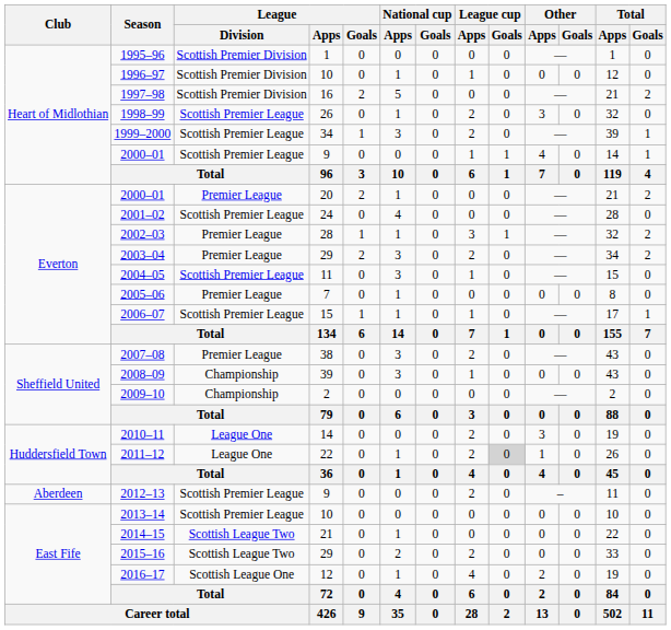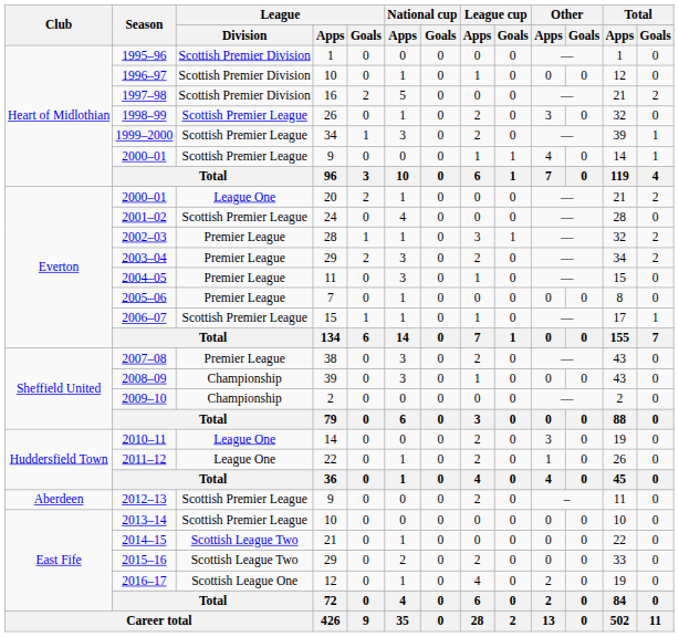 <table class="wikitable" style="text-align:center">
 <tr>
 <th rowspan="2">Club</th>
 <th rowspan="2">Season</th>
 <th colspan="3">League</th>
 <th colspan="2">National cup</th>
 <th colspan="2">League cup</th>
 <th colspan="2">Other</th>
 <th colspan="2">Total</th>
 </tr>
 <tr>
 <th>Division</th>
 <th>Apps</th>
 <th>Goals</th>
 <th>Apps</th>
 <th>Goals</th>
 <th>Apps</th>
 <th>Goals</th>
 <th>Apps</th>
 <th>Goals</th>
 <th>Apps</th>
 <th>Goals</th>
 </tr>
 <tr>
 <td rowspan="7"><a href='#'>Heart of Midlothian</a></td>
 <td><a href='#'>1995–96</a></td>
 <td><a href='#'>Scottish Premier Division</a></td>
 <td>1</td>
 <td>0</td>
 <td>0</td>
 <td>0</td>
 <td>0</td>
 <td>0</td>
 <td colspan="2">—</td>
 <td>1</td>
 <td>0</td>
 </tr>
 <tr>
 <td><a href='#'>1996–97</a></td>
 <td>Scottish Premier Division</td>
 <td>10</td>
 <td>0</td>
 <td>1</td>
 <td>0</td>
 <td>1</td>
 <td>0</td>
 <td>0</td>
 <td>0</td>
 <td>12</td>
 <td>0</td>
 </tr>
 <tr>
 <td><a href='#'>1997–98</a></td>
 <td>Scottish Premier Division</td>
 <td>16</td>
 <td>2</td>
 <td>5</td>
 <td>0</td>
 <td>0</td>
 <td>0</td>
 <td colspan="2">—</td>
 <td>21</td>
 <td>2</td>
 </tr>
 <tr>
 <td><a href='#'>1998–99</a></td>
 <td><a href='#'>Scottish Premier League</a></td>
 <td>26</td>
 <td>0</td>
 <td>1</td>
 <td>0</td>
 <td>2</td>
 <td>0</td>
 <td>3</td>
 <td>0</td>
 <td>32</td>
 <td>0</td>
 </tr>
 <tr>
 <td><a href='#'>1999–2000</a></td>
 <td>Scottish Premier League</td>
 <td>34</td>
 <td>1</td>
 <td>3</td>
 <td>0</td>
 <td>2</td>
 <td>0</td>
 <td colspan="2">—</td>
 <td>39</td>
 <td>1</td>
 </tr>
 <tr>
 <td><a href='#'>2000–01</a></td>
 <td>Scottish Premier League</td>
 <td>9</td>
 <td>0</td>
 <td>0</td>
 <td>0</td>
 <td>1</td>
 <td>1</td>
 <td>4</td>
 <td>0</td>
 <td>14</td>
 <td>1</td>
 </tr>
 <tr>
 <th colspan="2">Total</th>
 <th>96</th>
 <th>3</th>
 <th>10</th>
 <th>0</th>
 <th>6</th>
 <th>1</th>
 <th>7</th>
 <th>0</th>
 <th>119</th>
 <th>4</th>
 </tr>
 <tr>
 <td rowspan="8"><a href='#'>Everton</a></td>
 <td><a href='#'>2000–01</a></td>
-<td><a href='#'>Premier League</a></td>
+<td><a href='#'>League One</a></td>
 <td>20</td>
 <td>2</td>
 <td>1</td>
 <td>0</td>
 <td>0</td>
 <td>0</td>
 <td colspan="2">—</td>
 <td>21</td>
 <td>2</td>
 </tr>
 <tr>
 <td><a href='#'>2001–02</a></td>
 <td>Scottish Premier League</td>
 <td>24</td>
 <td>0</td>
 <td>4</td>
 <td>0</td>
 <td>0</td>
 <td>0</td>
 <td colspan="2">—</td>
 <td>28</td>
 <td>0</td>
 </tr>
 <tr>
 <td><a href='#'>2002–03</a></td>
 <td>Premier League</td>
 <td>28</td>
 <td>1</td>
 <td>1</td>
 <td>0</td>
 <td>3</td>
 <td>1</td>
 <td colspan="2">—</td>
 <td>32</td>
 <td>2</td>
 </tr>
 <tr>
 <td><a href='#'>2003–04</a></td>
 <td>Premier League</td>
 <td>29</td>
 <td>2</td>
 <td>3</td>
 <td>0</td>
 <td>2</td>
 <td>0</td>
 <td colspan="2">—</td>
 <td>34</td>
 <td>2</td>
 </tr>
 <tr>
 <td><a href='#'>2004–05</a></td>
-<td><a href='#'>Scottish Premier League</a></td>
+<td>Premier League</td>
 <td>11</td>
 <td>0</td>
 <td>3</td>
 <td>0</td>
 <td>1</td>
 <td>0</td>
 <td colspan="2">—</td>
 <td>15</td>
 <td>0</td>
 </tr>
 <tr>
 <td><a href='#'>2005–06</a></td>
 <td>Premier League</td>
 <td>7</td>
 <td>0</td>
 <td>1</td>
 <td>0</td>
 <td>0</td>
 <td>0</td>
 <td>0</td>
 <td>0</td>
 <td>8</td>
 <td>0</td>
 </tr>
 <tr>
 <td><a href='#'>2006–07</a></td>
 <td>Scottish Premier League</td>
 <td>15</td>
 <td>1</td>
 <td>1</td>
 <td>0</td>
 <td>1</td>
 <td>0</td>
 <td colspan="2">—</td>
 <td>17</td>
 <td>1</td>
 </tr>
 <tr>
 <th colspan="2">Total</th>
 <th>134</th>
 <th>6</th>
 <th>14</th>
 <th>0</th>
 <th>7</th>
 <th>1</th>
 <th>0</th>
 <th>0</th>
 <th>155</th>
 <th>7</th>
 </tr>
 <tr>
 <td rowspan="4"><a href='#'>Sheffield United</a></td>
 <td><a href='#'>2007–08</a></td>
 <td>Premier League</td>
 <td>38</td>
 <td>0</td>
 <td>3</td>
 <td>0</td>
 <td>2</td>
 <td>0</td>
 <td colspan="2">—</td>
 <td>43</td>
 <td>0</td>
 </tr>
 <tr>
 <td><a href='#'>2008–09</a></td>
 <td>Championship</td>
 <td>39</td>
 <td>0</td>
 <td>3</td>
 <td>0</td>
 <td>1</td>
 <td>0</td>
 <td>0</td>
 <td>0</td>
 <td>43</td>
 <td>0</td>
 </tr>
 <tr>
 <td><a href='#'>2009–10</a></td>
 <td>Championship</td>
 <td>2</td>
 <td>0</td>
 <td>0</td>
 <td>0</td>
 <td>0</td>
 <td>0</td>
 <td colspan="2">—</td>
 <td>2</td>
 <td>0</td>
 </tr>
 <tr>
 <th colspan="2">Total</th>
 <th>79</th>
 <th>0</th>
 <th>6</th>
 <th>0</th>
 <th>3</th>
 <th>0</th>
 <th>0</th>
 <th>0</th>
 <th>88</th>
 <th>0</th>
 </tr>
 <tr>
 <td rowspan="3"><a href='#'>Huddersfield Town</a></td>
 <td><a href='#'>2010–11</a></td>
 <td><a href='#'>League One</a></td>
 <td>14</td>
 <td>0</td>
 <td>0</td>
 <td>0</td>
 <td>2</td>
 <td>0</td>
 <td>3</td>
 <td>0</td>
 <td>19</td>
 <td>0</td>
 </tr>
 <tr>
 <td><a href='#'>2011–12</a></td>
 <td>League One</td>
 <td>22</td>
 <td>0</td>
 <td>1</td>
 <td>0</td>
 <td>2</td>
-<td style="background: lightgrey;">0</td>
+<td>0</td>
 <td>1</td>
 <td>0</td>
 <td>26</td>
 <td>0</td>
 </tr>
 <tr>
 <th colspan="2">Total</th>
 <th>36</th>
 <th>0</th>
 <th>1</th>
 <th>0</th>
 <th>4</th>
 <th>0</th>
 <th>4</th>
 <th>0</th>
 <th>45</th>
 <th>0</th>
 </tr>
 <tr>
 <td><a href='#'>Aberdeen</a></td>
 <td><a href='#'>2012–13</a></td>
 <td>Scottish Premier League</td>
 <td>9</td>
 <td>0</td>
 <td>0</td>
 <td>0</td>
 <td>2</td>
 <td>0</td>
 <td colspan="2">–</td>
 <td>11</td>
 <td>0</td>
 </tr>
 <tr>
 <td rowspan="5"><a href='#'>East Fife</a></td>
 <td><a href='#'>2013–14</a></td>
 <td>Scottish Premier League</td>
 <td>10</td>
 <td>0</td>
 <td>0</td>
 <td>0</td>
 <td>0</td>
 <td>0</td>
 <td>0</td>
 <td>0</td>
 <td>10</td>
 <td>0</td>
 </tr>
 <tr>
 <td><a href='#'>2014–15</a></td>
 <td><a href='#'>Scottish League Two</a></td>
 <td>21</td>
 <td>0</td>
 <td>1</td>
 <td>0</td>
 <td>0</td>
 <td>0</td>
 <td>0</td>
 <td>0</td>
 <td>22</td>
 <td>0</td>
 </tr>
 <tr>
 <td><a href='#'>2015–16</a></td>
 <td>Scottish League Two</td>
 <td>29</td>
 <td>0</td>
 <td>2</td>
 <td>0</td>
 <td>2</td>
 <td>0</td>
 <td>0</td>
 <td>0</td>
 <td>33</td>
 <td>0</td>
 </tr>
 <tr>
 <td><a href='#'>2016–17</a></td>
 <td>Scottish League One</td>
 <td>12</td>
 <td>0</td>
 <td>1</td>
 <td>0</td>
 <td>4</td>
 <td>0</td>
 <td>2</td>
 <td>0</td>
 <td>19</td>
 <td>0</td>
 </tr>
 <tr>
 <th colspan="2">Total</th>
 <th>72</th>
 <th>0</th>
 <th>4</th>
 <th>0</th>
 <th>6</th>
 <th>0</th>
 <th>2</th>
 <th>0</th>
 <th>84</th>
 <th>0</th>
 </tr>
 <tr>
 <th colspan="3">Career total</th>
 <th>426</th>
 <th>9</th>
 <th>35</th>
 <th>0</th>
 <th>28</th>
 <th>2</th>
 <th>13</th>
 <th>0</th>
 <th>502</th>
 <th>11</th>
 </tr>
 </table>
